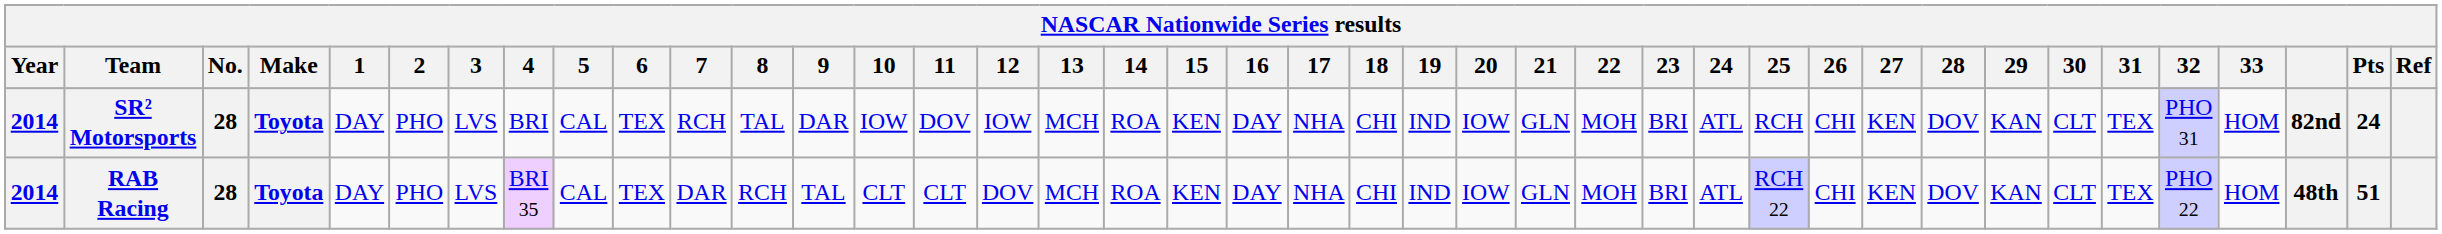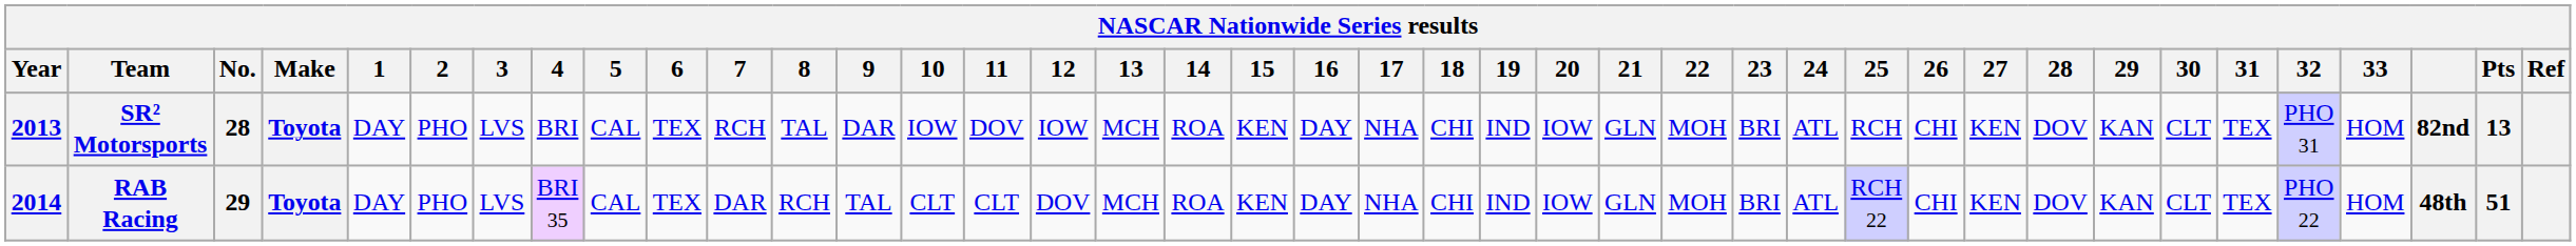 <table class="wikitable" style="text-align:center; font-size:75%">
 <tr>
 <th colspan=42><a href='#'>NASCAR Nationwide Series</a> results</th>
 </tr>
 <tr>
 <th>Year</th>
 <th>Team</th>
 <th>No.</th>
 <th>Make</th>
 <th>1</th>
 <th>2</th>
 <th>3</th>
 <th>4</th>
 <th>5</th>
 <th>6</th>
 <th>7</th>
 <th>8</th>
 <th>9</th>
 <th>10</th>
 <th>11</th>
 <th>12</th>
 <th>13</th>
 <th>14</th>
 <th>15</th>
 <th>16</th>
 <th>17</th>
 <th>18</th>
 <th>19</th>
 <th>20</th>
 <th>21</th>
 <th>22</th>
 <th>23</th>
 <th>24</th>
 <th>25</th>
 <th>26</th>
 <th>27</th>
 <th>28</th>
 <th>29</th>
 <th>30</th>
 <th>31</th>
 <th>32</th>
 <th>33</th>
 <th></th>
 <th>Pts</th>
 <th>Ref</th>
 </tr>
 <tr>
-<th><a href='#'>2014</a></th>
+<th><a href='#'>2013</a></th>
 <th><a href='#'>SR² Motorsports</a></th>
 <th>28</th>
 <th><a href='#'>Toyota</a></th>
 <td><a href='#'>DAY</a></td>
 <td><a href='#'>PHO</a></td>
 <td><a href='#'>LVS</a></td>
 <td><a href='#'>BRI</a></td>
 <td><a href='#'>CAL</a></td>
 <td><a href='#'>TEX</a></td>
 <td><a href='#'>RCH</a></td>
 <td><a href='#'>TAL</a></td>
 <td><a href='#'>DAR</a></td>
 <td><a href='#'>IOW</a></td>
 <td><a href='#'>DOV</a></td>
 <td><a href='#'>IOW</a></td>
 <td><a href='#'>MCH</a></td>
 <td><a href='#'>ROA</a></td>
 <td><a href='#'>KEN</a></td>
 <td><a href='#'>DAY</a></td>
 <td><a href='#'>NHA</a></td>
 <td><a href='#'>CHI</a></td>
 <td><a href='#'>IND</a></td>
 <td><a href='#'>IOW</a></td>
 <td><a href='#'>GLN</a></td>
 <td><a href='#'>MOH</a></td>
 <td><a href='#'>BRI</a></td>
 <td><a href='#'>ATL</a></td>
 <td><a href='#'>RCH</a></td>
 <td><a href='#'>CHI</a></td>
 <td><a href='#'>KEN</a></td>
 <td><a href='#'>DOV</a></td>
 <td><a href='#'>KAN</a></td>
 <td><a href='#'>CLT</a></td>
 <td><a href='#'>TEX</a></td>
 <td style="background:#CFCFFF;"><a href='#'>PHO</a><br><small>31</small></td>
 <td><a href='#'>HOM</a></td>
 <th>82nd</th>
-<th>24</th>
+<th>13</th>
 <th></th>
 </tr>
 <tr>
 <th><a href='#'>2014</a></th>
 <th><a href='#'>RAB Racing</a></th>
-<th>28</th>
+<th>29</th>
 <th><a href='#'>Toyota</a></th>
 <td><a href='#'>DAY</a></td>
 <td><a href='#'>PHO</a></td>
 <td><a href='#'>LVS</a></td>
 <td style="background:#EFCFFF;"><a href='#'>BRI</a><br><small>35</small></td>
 <td><a href='#'>CAL</a></td>
 <td><a href='#'>TEX</a></td>
 <td><a href='#'>DAR</a></td>
 <td><a href='#'>RCH</a></td>
 <td><a href='#'>TAL</a></td>
 <td><a href='#'>CLT</a></td>
 <td><a href='#'>CLT</a></td>
 <td><a href='#'>DOV</a></td>
 <td><a href='#'>MCH</a></td>
 <td><a href='#'>ROA</a></td>
 <td><a href='#'>KEN</a></td>
 <td><a href='#'>DAY</a></td>
 <td><a href='#'>NHA</a></td>
 <td><a href='#'>CHI</a></td>
 <td><a href='#'>IND</a></td>
 <td><a href='#'>IOW</a></td>
 <td><a href='#'>GLN</a></td>
 <td><a href='#'>MOH</a></td>
 <td><a href='#'>BRI</a></td>
 <td><a href='#'>ATL</a></td>
 <td style="background:#CFCFFF;"><a href='#'>RCH</a><br><small>22</small></td>
 <td><a href='#'>CHI</a></td>
 <td><a href='#'>KEN</a></td>
 <td><a href='#'>DOV</a></td>
 <td><a href='#'>KAN</a></td>
 <td><a href='#'>CLT</a></td>
 <td><a href='#'>TEX</a></td>
 <td style="background:#CFCFFF;"><a href='#'>PHO</a><br><small>22</small></td>
 <td><a href='#'>HOM</a></td>
 <th>48th</th>
 <th>51</th>
 <th></th>
 </tr>
 </table>
